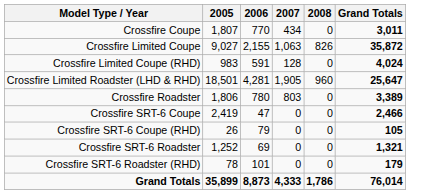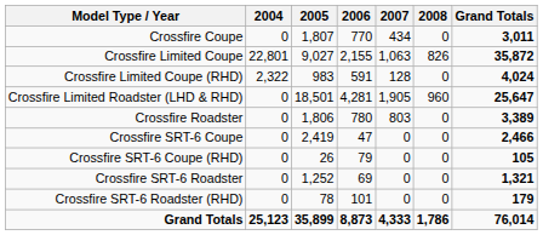 <table class="wikitable" style="text-align:right; font-size:90%;">
 <tr>
 <th>Model Type / Year</th>
+<th>2004</th>
 <th>2005</th>
 <th>2006</th>
 <th>2007</th>
 <th>2008</th>
 <th>Grand Totals</th>
 </tr>
 <tr>
 <td>Crossfire Coupe</td>
+<td>0</td>
 <td>1,807</td>
 <td>770</td>
 <td>434</td>
 <td>0</td>
 <td><strong>3,011</strong></td>
 </tr>
 <tr>
 <td>Crossfire Limited Coupe</td>
+<td>22,801</td>
 <td>9,027</td>
 <td>2,155</td>
 <td>1,063</td>
 <td>826</td>
 <td><strong>35,872</strong></td>
 </tr>
 <tr>
 <td>Crossfire Limited Coupe (RHD)</td>
+<td>2,322</td>
 <td>983</td>
 <td>591</td>
 <td>128</td>
 <td>0</td>
 <td><strong>4,024</strong></td>
 </tr>
 <tr>
 <td>Crossfire Limited Roadster (LHD & RHD)</td>
+<td>0</td>
 <td>18,501</td>
 <td>4,281</td>
 <td>1,905</td>
 <td>960</td>
 <td><strong>25,647</strong></td>
 </tr>
 <tr>
 <td>Crossfire Roadster</td>
+<td>0</td>
 <td>1,806</td>
 <td>780</td>
 <td>803</td>
 <td>0</td>
 <td><strong>3,389</strong></td>
 </tr>
 <tr>
 <td>Crossfire SRT-6 Coupe</td>
+<td>0</td>
 <td>2,419</td>
 <td>47</td>
 <td>0</td>
 <td>0</td>
 <td><strong>2,466</strong></td>
 </tr>
 <tr>
 <td>Crossfire SRT-6 Coupe (RHD)</td>
+<td>0</td>
 <td>26</td>
 <td>79</td>
 <td>0</td>
 <td>0</td>
 <td><strong>105</strong></td>
 </tr>
 <tr>
 <td>Crossfire SRT-6 Roadster</td>
+<td>0</td>
 <td>1,252</td>
 <td>69</td>
 <td>0</td>
 <td>0</td>
 <td><strong>1,321</strong></td>
 </tr>
 <tr>
 <td>Crossfire SRT-6 Roadster (RHD)</td>
+<td>0</td>
 <td>78</td>
 <td>101</td>
 <td>0</td>
 <td>0</td>
 <td><strong>179</strong></td>
 </tr>
 <tr>
 <td><strong>Grand Totals</strong></td>
+<td><strong>25,123</strong></td>
 <td><strong>35,899</strong></td>
 <td><strong>8,873</strong></td>
 <td><strong>4,333</strong></td>
 <td><strong>1,786</strong></td>
 <td><strong>76,014</strong></td>
 </tr>
 </table>
